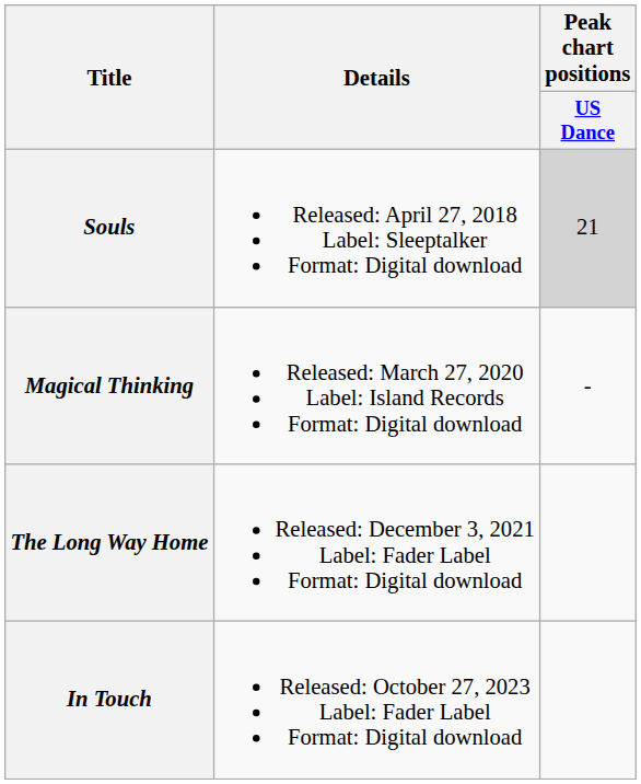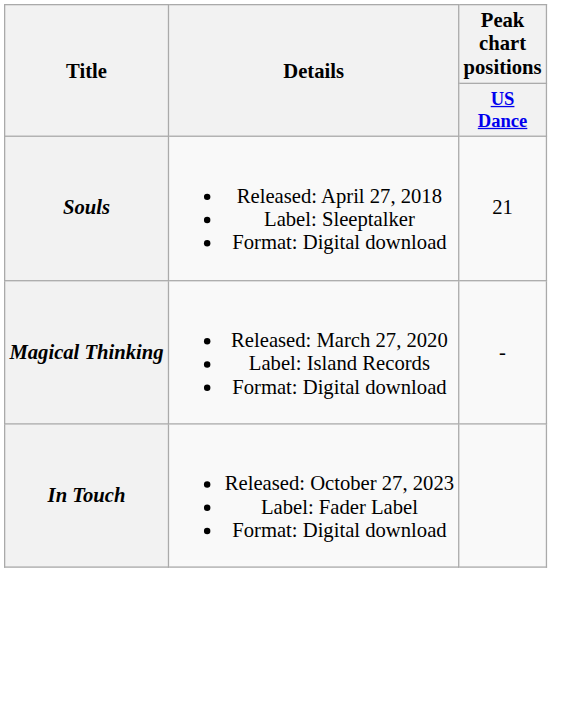 <table class="wikitable plainrowheaders" style="text-align:center">
 <tr>
 <th scope="col" rowspan="2">Title</th>
 <th scope="col" rowspan="2">Details</th>
 <th scope="col" colspan="1">Peak chart positions</th>
 </tr>
 <tr>
 <th scope="col" style="width:2.5em;font-size:90%;"><a href='#'>US<br>Dance</a><br></th>
 </tr>
 <tr>
 <th scope="row"><em>Souls</em></th>
 <td><br><ul><li>Released: April 27, 2018</li><li>Label: Sleeptalker</li><li>Format: Digital download</li></ul></td>
-<td style="background: lightgrey;">21</td>
+<td>21</td>
 </tr>
 <tr>
 <th scope="row"><em>Magical Thinking</em></th>
 <td><br><ul><li>Released: March 27, 2020</li><li>Label: Island Records</li><li>Format: Digital download</li></ul></td>
 <td>-</td>
 </tr>
 <tr>
-<th scope="row"><em>The Long Way Home</em></th>
-<td><br><ul><li>Released: December 3, 2021</li><li>Label: Fader Label</li><li>Format: Digital download</li></ul></td>
-<td></td>
-</tr>
-<tr>
 <th scope="row"><em>In Touch</em></th>
 <td><br><ul><li>Released: October 27, 2023</li><li>Label: Fader Label</li><li>Format: Digital download</li></ul></td>
 </tr>
 </table>
